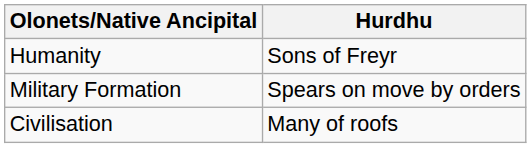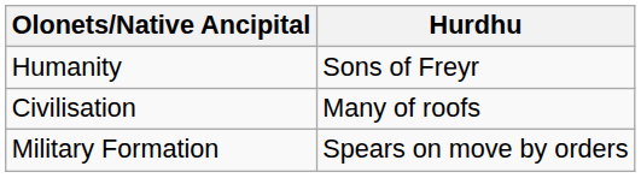 <table class="wikitable">
 <tr>
 <th>Olonets/Native Ancipital</th>
 <th>Hurdhu</th>
 </tr>
 <tr>
 <td>Humanity</td>
 <td>Sons of Freyr</td>
 </tr>
 <tr>
+<td>Civilisation</td>
+<td>Many of roofs</td>
+</tr>
+<tr>
 <td>Military Formation</td>
 <td>Spears on move by orders</td>
 </tr>
-<tr>
-<td>Civilisation</td>
-<td>Many of roofs</td>
-</tr>
 </table>
